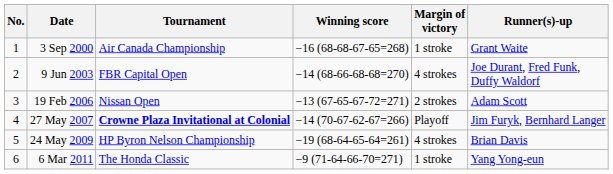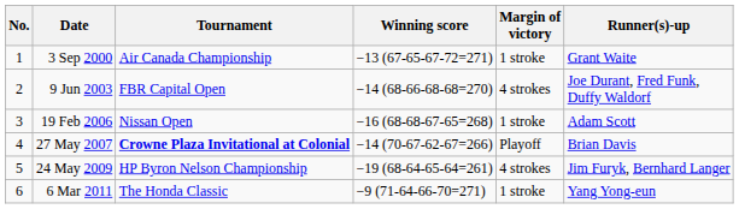 <table class="wikitable" style="font-size:95%;">
 <tr>
 <th>No.</th>
 <th>Date</th>
 <th>Tournament</th>
 <th>Winning score</th>
 <th>Margin of<br>victory</th>
 <th>Runner(s)-up</th>
 </tr>
 <tr>
 <td align=center>1</td>
 <td align=right>3 Sep <a href='#'>2000</a></td>
 <td><a href='#'>Air Canada Championship</a></td>
-<td>−16 (68-68-67-65=268)</td>
+<td>−13 (67-65-67-72=271)</td>
 <td>1 stroke</td>
 <td> <a href='#'>Grant Waite</a></td>
 </tr>
 <tr>
 <td align=center>2</td>
 <td align=right>9 Jun <a href='#'>2003</a></td>
 <td><a href='#'>FBR Capital Open</a></td>
 <td>−14 (68-66-68-68=270)</td>
 <td>4 strokes</td>
 <td> <a href='#'>Joe Durant</a>,  <a href='#'>Fred Funk</a>,<br> <a href='#'>Duffy Waldorf</a></td>
 </tr>
 <tr>
 <td align=center>3</td>
 <td align=right>19 Feb <a href='#'>2006</a></td>
 <td><a href='#'>Nissan Open</a></td>
-<td>−13 (67-65-67-72=271)</td>
-<td>2 strokes</td>
+<td>−16 (68-68-67-65=268)</td>
+<td>1 stroke</td>
 <td> <a href='#'>Adam Scott</a></td>
 </tr>
 <tr>
 <td align=center>4</td>
 <td align=right>27 May <a href='#'>2007</a></td>
 <td><strong><a href='#'>Crowne Plaza Invitational at Colonial</a></strong></td>
 <td>−14 (70-67-62-67=266)</td>
 <td>Playoff</td>
-<td> <a href='#'>Jim Furyk</a>,  <a href='#'>Bernhard Langer</a></td>
+<td> <a href='#'>Brian Davis</a></td>
 </tr>
 <tr>
 <td align=center>5</td>
 <td align=right>24 May <a href='#'>2009</a></td>
 <td><a href='#'>HP Byron Nelson Championship</a></td>
 <td>−19 (68-64-65-64=261)</td>
 <td>4 strokes</td>
-<td> <a href='#'>Brian Davis</a></td>
+<td> <a href='#'>Jim Furyk</a>,  <a href='#'>Bernhard Langer</a></td>
 </tr>
 <tr>
 <td align=center>6</td>
 <td align=right>6 Mar <a href='#'>2011</a></td>
 <td><a href='#'>The Honda Classic</a></td>
 <td>−9 (71-64-66-70=271)</td>
 <td>1 stroke</td>
 <td> <a href='#'>Yang Yong-eun</a></td>
 </tr>
 </table>
